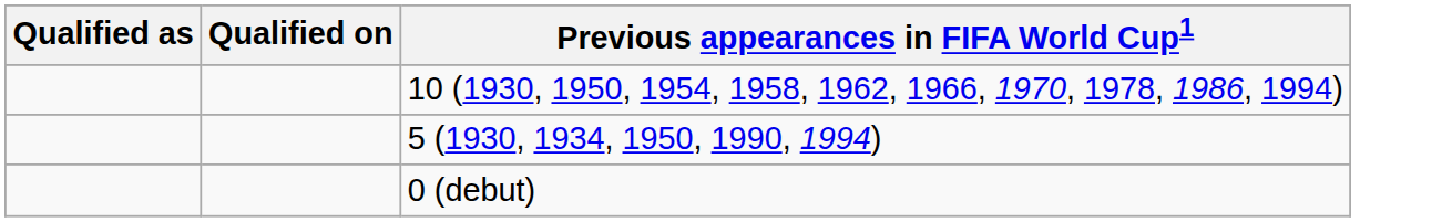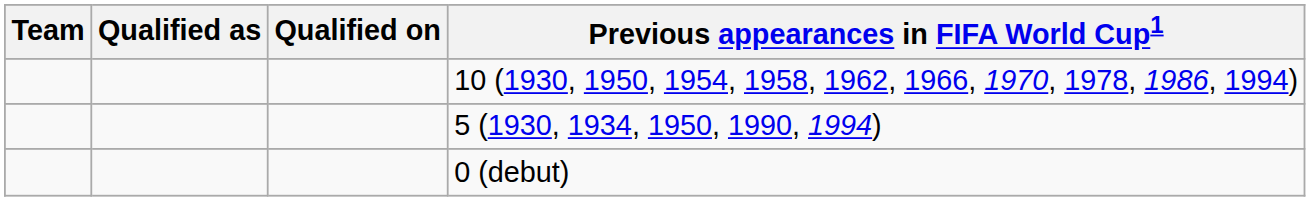 <table class="wikitable sortable">
 <tr>
+<th>Team</th>
 <th>Qualified as</th>
 <th>Qualified on</th>
 <th data-sort-type="number">Previous <a href='#'>appearances</a> in <a href='#'>FIFA World Cup</a><sup><strong><a href='#'>1</a></strong></sup></th>
 </tr>
 <tr>
 <td></td>
 <td></td>
+<td></td>
 <td>10 (<a href='#'>1930</a>, <a href='#'>1950</a>, <a href='#'>1954</a>, <a href='#'>1958</a>, <a href='#'>1962</a>, <a href='#'>1966</a>, <em><a href='#'>1970</a></em>, <a href='#'>1978</a>, <em><a href='#'>1986</a></em>, <a href='#'>1994</a>)</td>
 </tr>
 <tr>
+<td></td>
 <td></td>
 <td></td>
 <td>5 (<a href='#'>1930</a>, <a href='#'>1934</a>, <a href='#'>1950</a>, <a href='#'>1990</a>, <em><a href='#'>1994</a></em>)</td>
 </tr>
 <tr>
 <td></td>
 <td></td>
+<td></td>
 <td>0 (debut)</td>
 </tr>
 </table>
